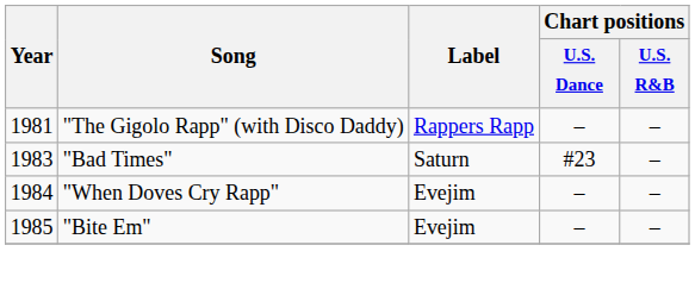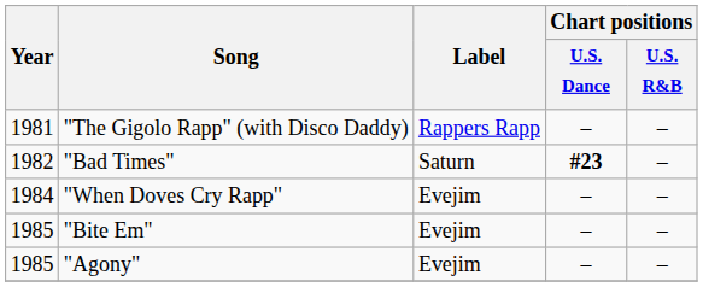 <table class="wikitable">
 <tr>
 <th rowspan="2">Year</th>
 <th rowspan="2">Song</th>
 <th rowspan="2">Label</th>
 <th colspan="2">Chart positions</th>
 </tr>
 <tr>
 <th><sup><a href='#'>U.S.<br> Dance</a></sup></th>
 <th><sup><a href='#'>U.S. <br>R&B</a></sup></th>
 </tr>
 <tr>
 <td>1981</td>
 <td>"The Gigolo Rapp" (with Disco Daddy)</td>
 <td><a href='#'>Rappers Rapp</a></td>
 <td align=center>–</td>
 <td align=center>–</td>
 </tr>
 <tr>
-<td>1983</td>
+<td>1982</td>
 <td>"Bad Times"</td>
 <td>Saturn</td>
-<td align=center>#23</td>
+<td align=center><strong>#23</strong></td>
 <td align=center>–</td>
 </tr>
 <tr>
 <td>1984</td>
 <td>"When Doves Cry Rapp"</td>
 <td>Evejim</td>
 <td align=center>–</td>
 <td align=center>–</td>
 </tr>
 <tr>
 <td>1985</td>
 <td>"Bite Em"</td>
 <td>Evejim</td>
 <td align=center>–</td>
 <td align=center>–</td>
 </tr>
 <tr>
+<td>1985</td>
+<td>"Agony"</td>
+<td>Evejim</td>
+<td align=center>–</td>
+<td align=center>–</td>
+</tr>
+<tr>
 </tr>
 </table>
